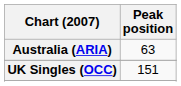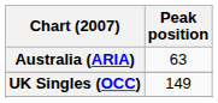 <table class="wikitable sortable plainrowheaders">
 <tr>
 <th>Chart (2007)</th>
 <th>Peak<br>position</th>
 </tr>
 <tr>
 <th scope="row">Australia (<a href='#'>ARIA</a>)</th>
 <td align="center">63</td>
 </tr>
 <tr>
 </tr>
 <tr>
 </tr>
 <tr>
 <th scope="row">UK Singles (<a href='#'>OCC</a>)</th>
-<td align="center">151</td>
+<td align="center">149</td>
 </tr>
 <tr>
 </tr>
 <tr>
 </tr>
 <tr>
 </tr>
 <tr>
 </tr>
 <tr>
 </tr>
 </table>
